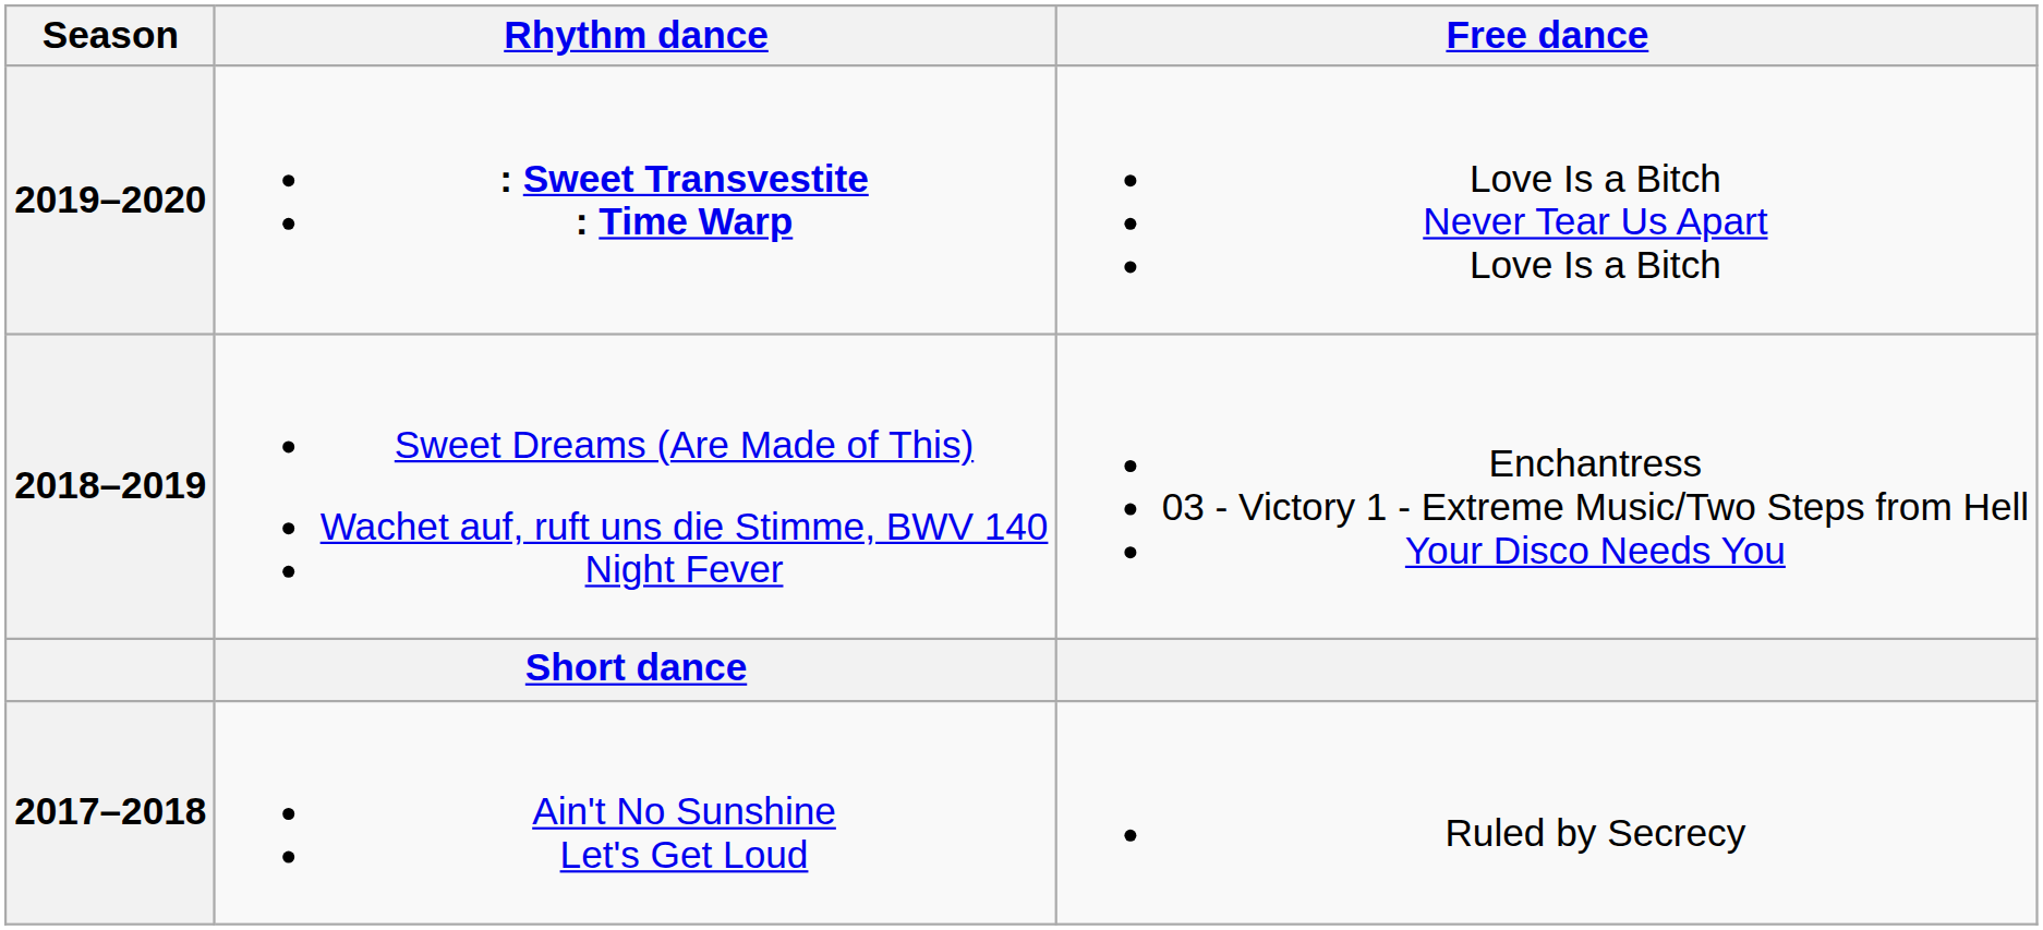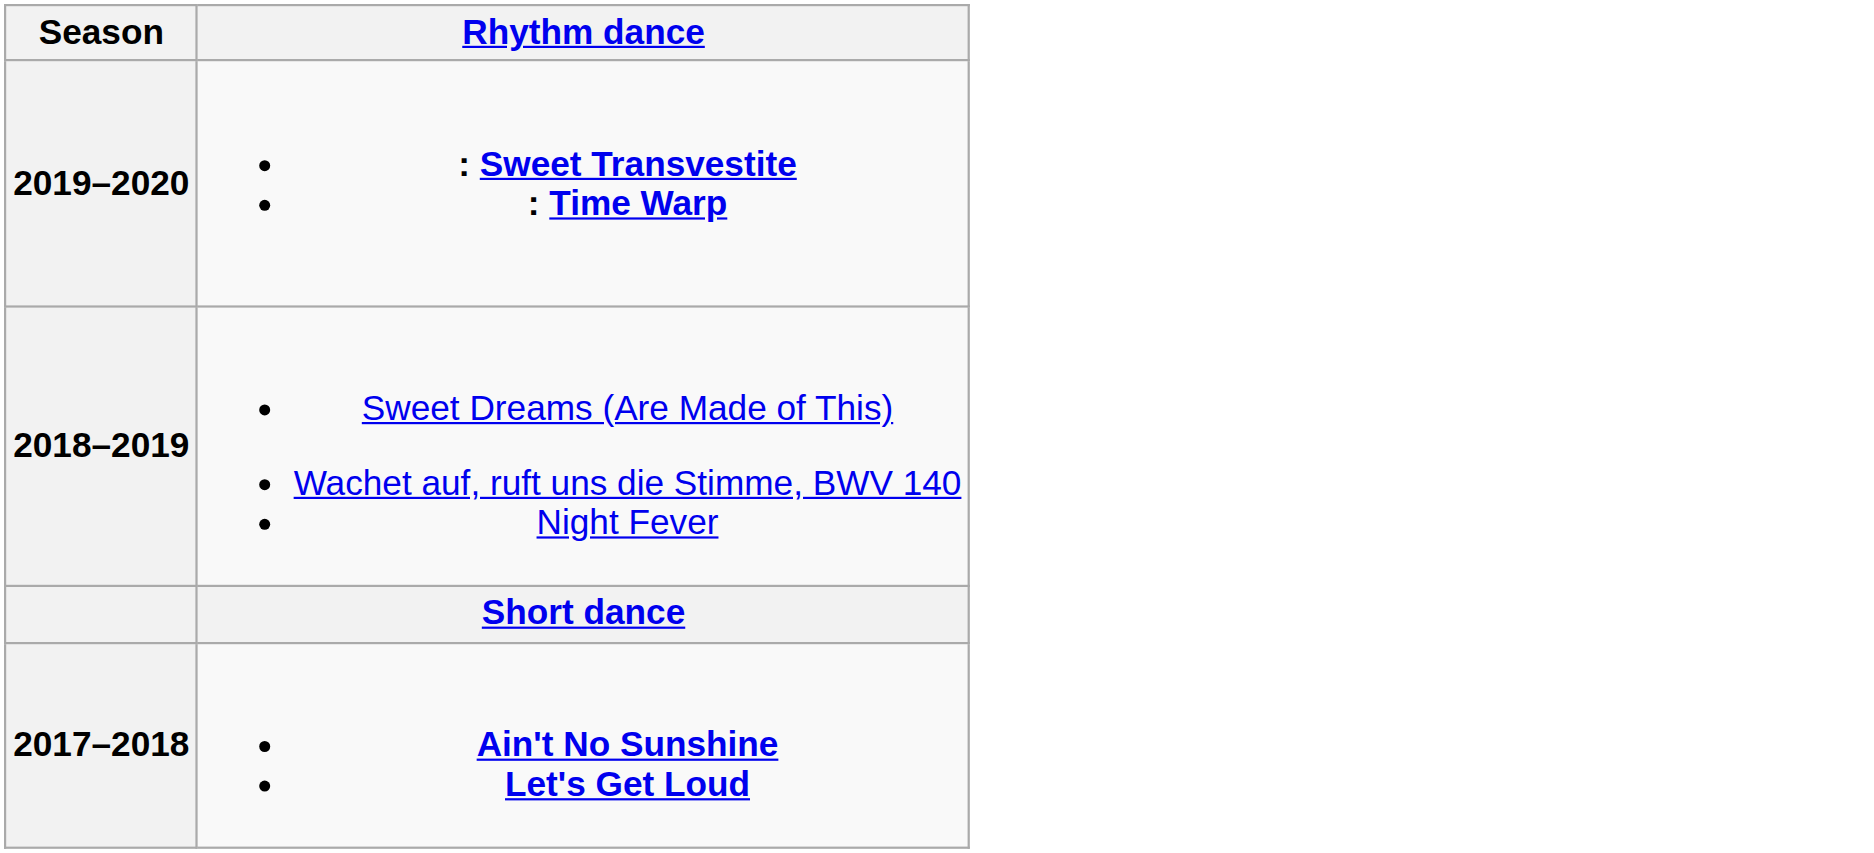 <table class=wikitable style=text-align:center>
 <tr>
 <th>Season</th>
 <th><a href='#'>Rhythm dance</a></th>
-<th><a href='#'>Free dance</a></th>
 </tr>
 <tr>
 <th>2019–2020 <br></th>
 <td><strong><br><ul><li>: <a href='#'>Sweet Transvestite</a></li><li>: <a href='#'>Time Warp</a> <br><br></li></ul></strong></td>
-<td><br><ul><li>Love Is a Bitch <br></li><li><a href='#'>Never Tear Us Apart</a> <br></li><li>Love Is a Bitch <br></li></ul></td>
 </tr>
 <tr>
 <th>2018–2019</th>
 <td><br><ul><li> <a href='#'>Sweet Dreams (Are Made of This)</a></li></ul><ul><li><a href='#'>Wachet auf, ruft uns die Stimme, BWV 140</a> <br></li><li><a href='#'>Night Fever</a> <br></li></ul></td>
-<td><br><ul><li>Enchantress <br></li><li>03 - Victory 1 - Extreme Music/Two Steps from Hell <br></li><li><a href='#'>Your Disco Needs You</a> <br></li></ul></td>
 </tr>
 <tr>
 <th></th>
 <th><a href='#'>Short dance</a></th>
-<th></th>
 </tr>
 <tr>
 <th>2017–2018 <br></th>
-<td><br><ul><li><a href='#'>Ain't No Sunshine</a> <br></li><li><a href='#'>Let's Get Loud</a> <br></li></ul></td>
-<td><br><ul><li>Ruled by Secrecy <br></li></ul></td>
+<td><strong><br><ul><li><a href='#'>Ain't No Sunshine</a> <br></li><li><a href='#'>Let's Get Loud</a> <br></li></ul></strong></td>
 </tr>
 </table>
